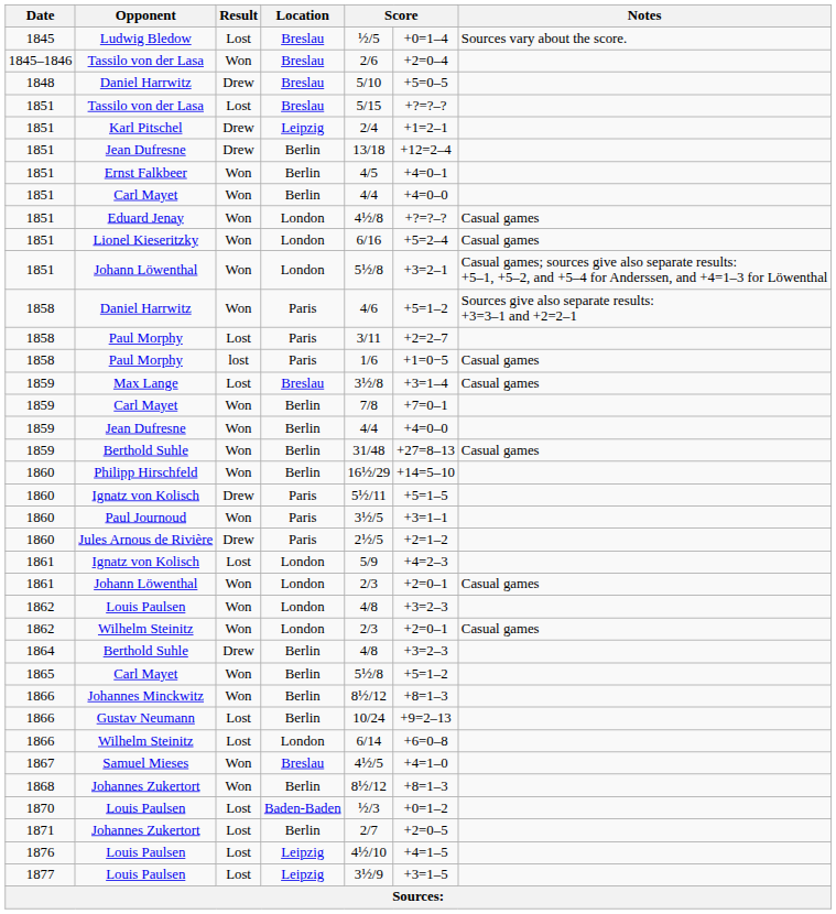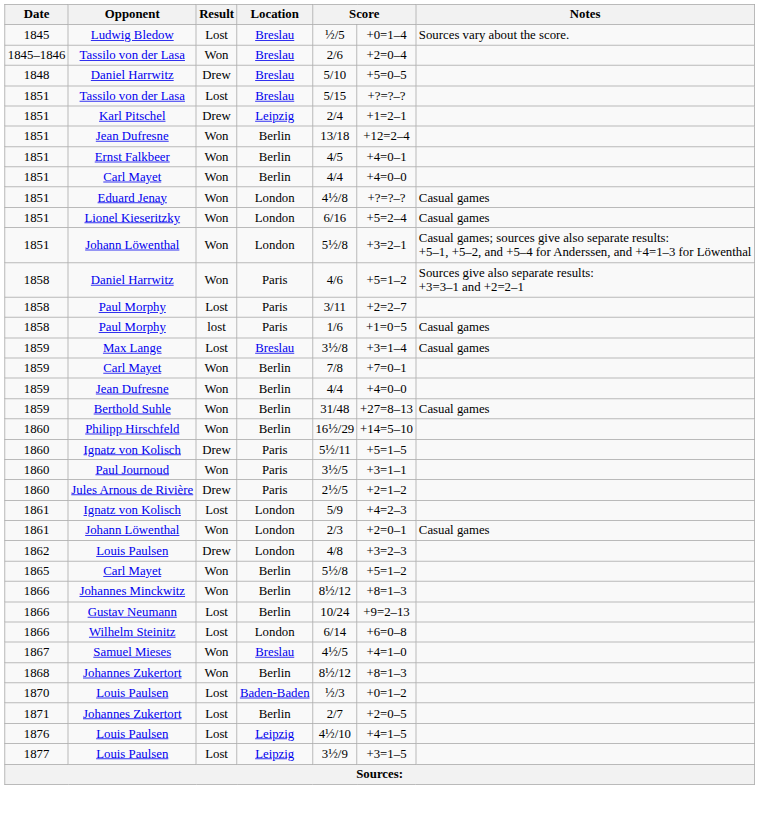 <table class="wikitable sortable" style="text-align:center; margin:1em auto 1em auto;">
 <tr>
 <th>Date</th>
 <th>Opponent</th>
 <th>Result</th>
 <th class="unsortable">Location</th>
 <th class="unsortable" colspan="2">Score</th>
 <th class="unsortable">Notes</th>
 </tr>
 <tr>
 <td>1845</td>
 <td><a href='#'>Ludwig Bledow</a></td>
 <td>Lost</td>
 <td><a href='#'>Breslau</a></td>
 <td>½/5</td>
 <td>+0=1–4</td>
 <td align=left>Sources vary about the score.</td>
 </tr>
 <tr>
 <td>1845–1846</td>
 <td><a href='#'>Tassilo von der Lasa</a></td>
 <td>Won</td>
 <td><a href='#'>Breslau</a></td>
 <td>2/6</td>
 <td>+2=0–4</td>
 <td align=left> </td>
 </tr>
 <tr>
 <td>1848</td>
 <td><a href='#'>Daniel Harrwitz</a></td>
 <td>Drew</td>
 <td><a href='#'>Breslau</a></td>
 <td>5/10</td>
 <td>+5=0–5</td>
 <td align=left> </td>
 </tr>
 <tr>
 <td>1851</td>
 <td><a href='#'>Tassilo von der Lasa</a></td>
 <td>Lost</td>
 <td><a href='#'>Breslau</a></td>
 <td>5/15</td>
 <td>+?=?–?</td>
 <td align=left> </td>
 </tr>
 <tr>
 <td>1851</td>
 <td><a href='#'>Karl Pitschel</a></td>
 <td>Drew</td>
 <td><a href='#'>Leipzig</a></td>
 <td>2/4</td>
 <td>+1=2–1</td>
 <td align=left> </td>
 </tr>
 <tr>
 <td>1851</td>
 <td><a href='#'>Jean Dufresne</a></td>
-<td>Drew</td>
+<td>Won</td>
 <td>Berlin</td>
 <td>13/18</td>
 <td>+12=2–4</td>
 <td align=left> </td>
 </tr>
 <tr>
 <td>1851</td>
 <td><a href='#'>Ernst Falkbeer</a></td>
 <td>Won</td>
 <td>Berlin</td>
 <td>4/5</td>
 <td>+4=0–1</td>
 <td align=left> </td>
 </tr>
 <tr>
 <td>1851</td>
 <td><a href='#'>Carl Mayet</a></td>
 <td>Won</td>
 <td>Berlin</td>
 <td>4/4</td>
 <td>+4=0–0</td>
 <td align=left> </td>
 </tr>
 <tr>
 <td>1851</td>
 <td><a href='#'>Eduard Jenay</a></td>
 <td>Won</td>
 <td>London</td>
 <td>4½/8</td>
 <td>+?=?–?</td>
 <td align=left>Casual games</td>
 </tr>
 <tr>
 <td>1851</td>
 <td><a href='#'>Lionel Kieseritzky</a></td>
 <td>Won</td>
 <td>London</td>
 <td>6/16</td>
 <td>+5=2–4</td>
 <td align=left>Casual games</td>
 </tr>
 <tr>
 <td>1851</td>
 <td><a href='#'>Johann Löwenthal</a></td>
 <td>Won</td>
 <td>London</td>
 <td>5½/8</td>
 <td>+3=2–1</td>
 <td align=left>Casual games; sources give also separate results:<br> +5–1, +5–2, and +5–4 for Anderssen, and +4=1–3 for Löwenthal </td>
 </tr>
 <tr>
 <td>1858</td>
 <td><a href='#'>Daniel Harrwitz</a></td>
 <td>Won</td>
 <td>Paris</td>
 <td>4/6</td>
 <td>+5=1–2</td>
 <td align=left>Sources give also separate results:<br> +3=3–1 and +2=2–1 </td>
 </tr>
 <tr>
 <td>1858</td>
 <td><a href='#'>Paul Morphy</a></td>
 <td>Lost</td>
 <td>Paris</td>
 <td>3/11</td>
 <td>+2=2–7</td>
 <td align=left> </td>
 </tr>
 <tr>
 <td>1858</td>
 <td><a href='#'>Paul Morphy</a></td>
 <td>lost</td>
 <td>Paris</td>
 <td>1/6</td>
 <td>+1=0−5</td>
 <td align=left>Casual games</td>
 </tr>
 <tr>
 <td>1859</td>
 <td><a href='#'>Max Lange</a></td>
 <td>Lost</td>
 <td><a href='#'>Breslau</a></td>
 <td>3½/8</td>
 <td>+3=1–4</td>
 <td align=left>Casual games</td>
 </tr>
 <tr>
 <td>1859</td>
 <td><a href='#'>Carl Mayet</a></td>
 <td>Won</td>
 <td>Berlin</td>
 <td>7/8</td>
 <td>+7=0–1</td>
 <td align=left> </td>
 </tr>
 <tr>
 <td>1859</td>
 <td><a href='#'>Jean Dufresne</a></td>
 <td>Won</td>
 <td>Berlin</td>
 <td>4/4</td>
 <td>+4=0–0</td>
 <td align=left> </td>
 </tr>
 <tr>
 <td>1859</td>
 <td><a href='#'>Berthold Suhle</a></td>
 <td>Won</td>
 <td>Berlin</td>
 <td>31/48</td>
 <td>+27=8–13</td>
 <td align=left>Casual games</td>
 </tr>
 <tr>
 <td>1860</td>
 <td><a href='#'>Philipp Hirschfeld</a></td>
 <td>Won</td>
 <td>Berlin</td>
 <td>16½/29</td>
 <td>+14=5–10</td>
 <td align=left> </td>
 </tr>
 <tr>
 <td>1860</td>
 <td><a href='#'>Ignatz von Kolisch</a></td>
 <td>Drew</td>
 <td>Paris</td>
 <td>5½/11</td>
 <td>+5=1–5</td>
 <td align=left> </td>
 </tr>
 <tr>
 <td>1860</td>
 <td><a href='#'>Paul Journoud</a></td>
 <td>Won</td>
 <td>Paris</td>
 <td>3½/5</td>
 <td>+3=1–1</td>
 <td align=left> </td>
 </tr>
 <tr>
 <td>1860</td>
 <td><a href='#'>Jules Arnous de Rivière</a></td>
 <td>Drew</td>
 <td>Paris</td>
 <td>2½/5</td>
 <td>+2=1–2</td>
 <td align=left> </td>
 </tr>
 <tr>
 <td>1861</td>
 <td><a href='#'>Ignatz von Kolisch</a></td>
 <td>Lost</td>
 <td>London</td>
 <td>5/9</td>
 <td>+4=2–3</td>
 <td align=left> </td>
 </tr>
 <tr>
 <td>1861</td>
 <td><a href='#'>Johann Löwenthal</a></td>
 <td>Won</td>
 <td>London</td>
 <td>2/3</td>
 <td>+2=0–1</td>
 <td align=left>Casual games</td>
 </tr>
 <tr>
 <td>1862</td>
 <td><a href='#'>Louis Paulsen</a></td>
-<td>Won</td>
+<td>Drew</td>
 <td>London</td>
-<td>4/8</td>
-<td>+3=2–3</td>
-<td align=left> </td>
-</tr>
-<tr>
-<td>1862</td>
-<td><a href='#'>Wilhelm Steinitz</a></td>
-<td>Won</td>
-<td>London</td>
-<td>2/3</td>
-<td>+2=0–1</td>
-<td align=left>Casual games</td>
-</tr>
-<tr>
-<td>1864</td>
-<td><a href='#'>Berthold Suhle</a></td>
-<td>Drew</td>
-<td>Berlin</td>
 <td>4/8</td>
 <td>+3=2–3</td>
 <td align=left> </td>
 </tr>
 <tr>
 <td>1865</td>
 <td><a href='#'>Carl Mayet</a></td>
 <td>Won</td>
 <td>Berlin</td>
 <td>5½/8</td>
 <td>+5=1–2</td>
 <td align=left> </td>
 </tr>
 <tr>
 <td>1866</td>
 <td><a href='#'>Johannes Minckwitz</a></td>
 <td>Won</td>
 <td>Berlin</td>
 <td>8½/12</td>
 <td>+8=1–3</td>
 <td align=left> </td>
 </tr>
 <tr>
 <td>1866</td>
 <td><a href='#'>Gustav Neumann</a></td>
 <td>Lost</td>
 <td>Berlin</td>
 <td>10/24</td>
 <td>+9=2–13</td>
 <td align=left></td>
 </tr>
 <tr>
 <td>1866</td>
 <td><a href='#'>Wilhelm Steinitz</a></td>
 <td>Lost</td>
 <td>London</td>
 <td>6/14</td>
 <td>+6=0–8</td>
 <td align=left></td>
 </tr>
 <tr>
 <td>1867</td>
 <td><a href='#'>Samuel Mieses</a></td>
 <td>Won</td>
 <td><a href='#'>Breslau</a></td>
 <td>4½/5</td>
 <td>+4=1–0</td>
 <td align=left> </td>
 </tr>
 <tr>
 <td>1868</td>
 <td><a href='#'>Johannes Zukertort</a></td>
 <td>Won</td>
 <td>Berlin</td>
 <td>8½/12</td>
 <td>+8=1–3</td>
 <td align=left> </td>
 </tr>
 <tr>
 <td>1870</td>
 <td><a href='#'>Louis Paulsen</a></td>
 <td>Lost</td>
 <td><a href='#'>Baden-Baden</a></td>
 <td>½/3</td>
 <td>+0=1–2</td>
 <td align=left> </td>
 </tr>
 <tr>
 <td>1871</td>
 <td><a href='#'>Johannes Zukertort</a></td>
 <td>Lost</td>
 <td>Berlin</td>
 <td>2/7</td>
 <td>+2=0–5</td>
 <td align=left> </td>
 </tr>
 <tr>
 <td>1876</td>
 <td><a href='#'>Louis Paulsen</a></td>
 <td>Lost</td>
 <td><a href='#'>Leipzig</a></td>
 <td>4½/10</td>
 <td>+4=1–5</td>
 <td align=left> </td>
 </tr>
 <tr>
 <td>1877</td>
 <td><a href='#'>Louis Paulsen</a></td>
 <td>Lost</td>
 <td><a href='#'>Leipzig</a></td>
 <td>3½/9</td>
 <td>+3=1–5</td>
 <td align=left> </td>
 </tr>
 <tr class=sortbottom>
 <th scope=row colspan=7>Sources:</th>
 </tr>
 </table>
